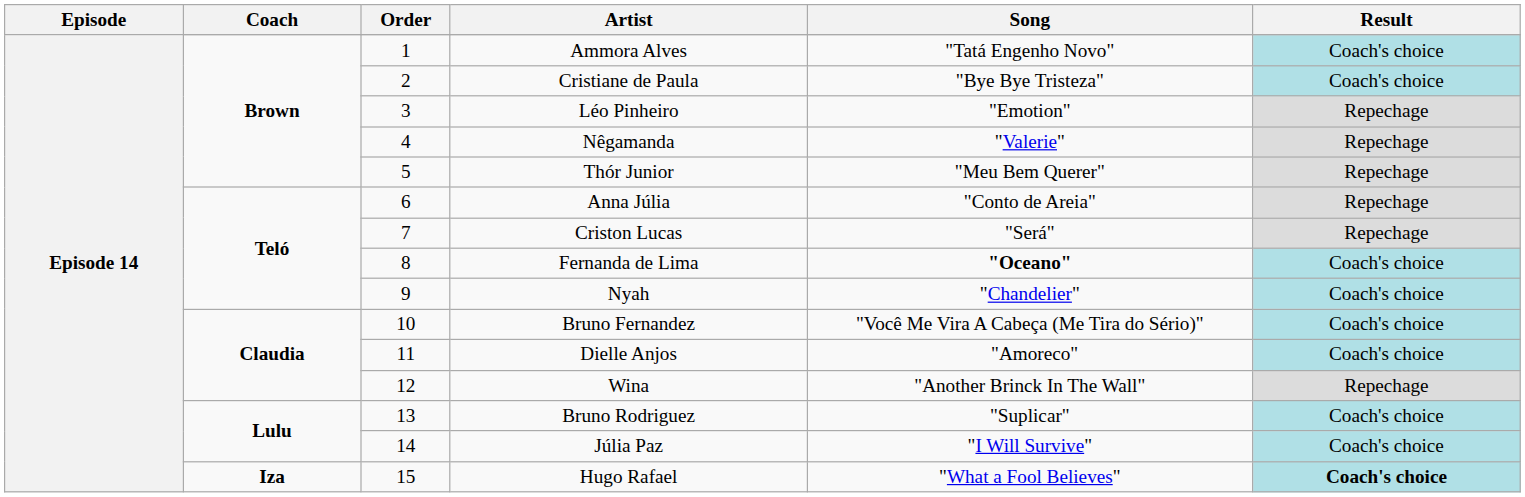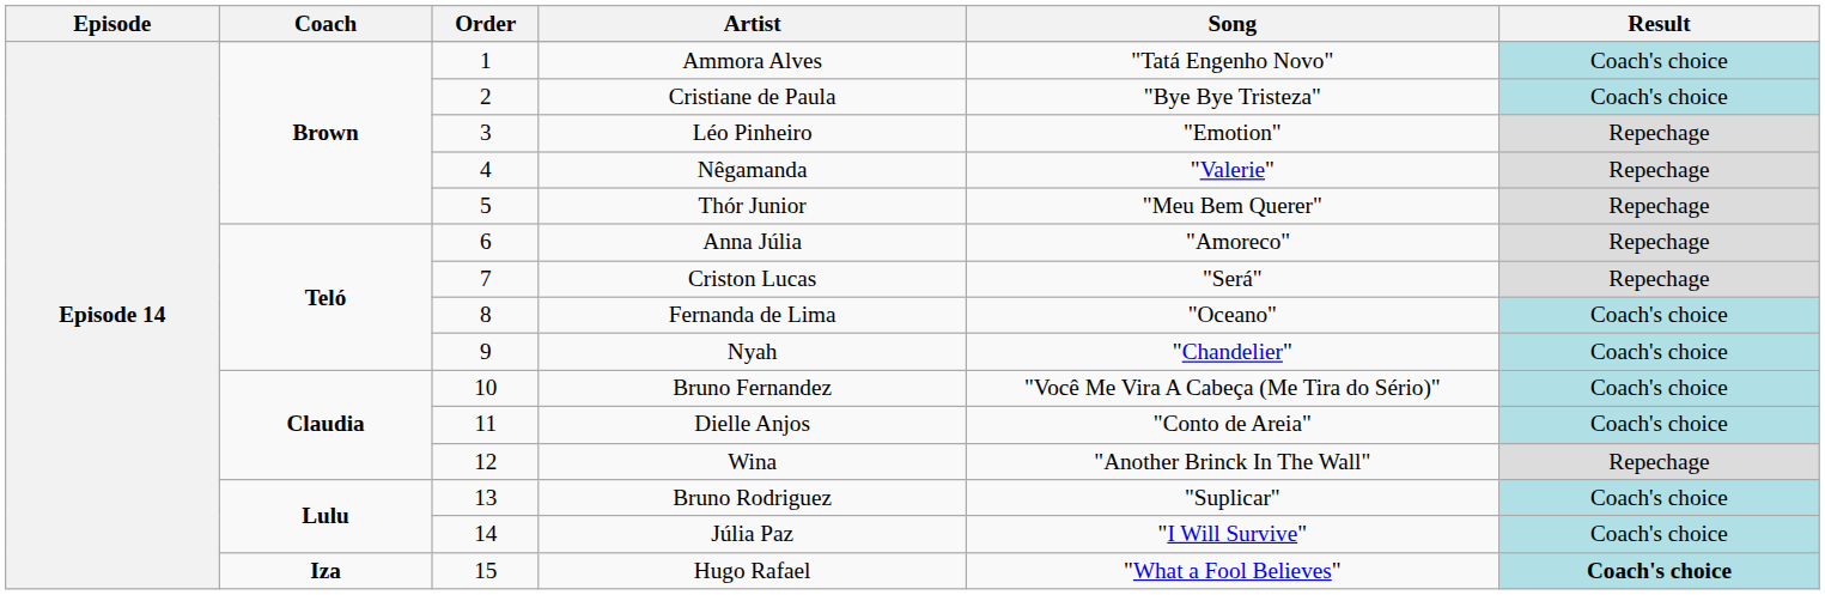 <table class="wikitable" style="text-align:center; width:100%">
 <tr>
 <th scope="col" width="10%">Episode</th>
 <th scope="col" width="10%">Coach</th>
 <th scope="col" width="05%">Order</th>
 <th scope="col" width="20%">Artist</th>
 <th scope="col" width="25%">Song</th>
 <th scope="col" width="15%">Result</th>
 </tr>
 <tr>
 <th scope="col" rowspan="18">Episode 14<br></th>
 </tr>
 <tr>
 <td rowspan="5"><strong>Brown</strong></td>
 <td>1</td>
 <td>Ammora Alves</td>
 <td>"Tatá Engenho Novo"</td>
 <td bgcolor="#B0E0E6">Coach's choice</td>
 </tr>
 <tr>
 <td>2</td>
 <td>Cristiane de Paula</td>
 <td>"Bye Bye Tristeza"</td>
 <td bgcolor="#B0E0E6">Coach's choice</td>
 </tr>
 <tr>
 <td>3</td>
 <td>Léo Pinheiro</td>
 <td>"Emotion"</td>
 <td bgcolor="#dcdcdc">Repechage</td>
 </tr>
 <tr>
 <td>4</td>
 <td>Nêgamanda</td>
 <td>"<a href='#'>Valerie</a>"</td>
 <td bgcolor="#dcdcdc">Repechage</td>
 </tr>
 <tr>
 <td>5</td>
 <td>Thór Junior</td>
 <td>"Meu Bem Querer"</td>
 <td bgcolor="#dcdcdc">Repechage</td>
 </tr>
 <tr>
 <td rowspan="4"><strong>Teló</strong></td>
 <td>6</td>
 <td>Anna Júlia</td>
-<td>"Conto de Areia"</td>
+<td>  "Amoreco"</td>
 <td bgcolor="#dcdcdc">Repechage</td>
 </tr>
 <tr>
 <td>7</td>
 <td>Criston Lucas</td>
 <td>"Será"</td>
 <td bgcolor="#dcdcdc">Repechage</td>
 </tr>
 <tr>
 <td>8</td>
 <td>Fernanda de Lima</td>
-<td><strong>"Oceano"</strong></td>
+<td>"Oceano"</td>
 <td bgcolor="B0E0E6">Coach's choice</td>
 </tr>
 <tr>
 <td>9</td>
 <td>Nyah</td>
 <td>"<a href='#'>Chandelier</a>"</td>
 <td bgcolor="B0E0E6">Coach's choice</td>
 </tr>
 <tr>
 <td rowspan="3"><strong>Claudia</strong></td>
 <td>10</td>
 <td>Bruno Fernandez</td>
 <td>"Você Me Vira A Cabeça (Me Tira do Sério)"</td>
 <td bgcolor="#B0E0E6">Coach's choice</td>
 </tr>
 <tr>
 <td>11</td>
 <td>Dielle Anjos</td>
-<td>  "Amoreco"</td>
+<td>"Conto de Areia"</td>
 <td bgcolor="B0E0E6">Coach's choice</td>
 </tr>
 <tr>
 <td>12</td>
 <td>Wina</td>
 <td>"Another Brinck In The Wall"</td>
 <td bgcolor="#dcdcdc">Repechage</td>
 </tr>
 <tr>
 <td rowspan="2"><strong>Lulu</strong></td>
 <td>13</td>
 <td>Bruno Rodriguez</td>
 <td>"Suplicar"</td>
 <td bgcolor="#B0E0E6">Coach's choice</td>
 </tr>
 <tr>
 <td>14</td>
 <td>Júlia Paz</td>
 <td>"<a href='#'>I Will Survive</a>"</td>
 <td bgcolor="#B0E0E6">Coach's choice</td>
 </tr>
 <tr>
 <td><strong>Iza</strong></td>
 <td>15</td>
 <td>Hugo Rafael</td>
 <td>"<a href='#'>What a Fool Believes</a>"</td>
 <td bgcolor="#B0E0E6"><strong>Coach's choice</strong></td>
 </tr>
 </table>
